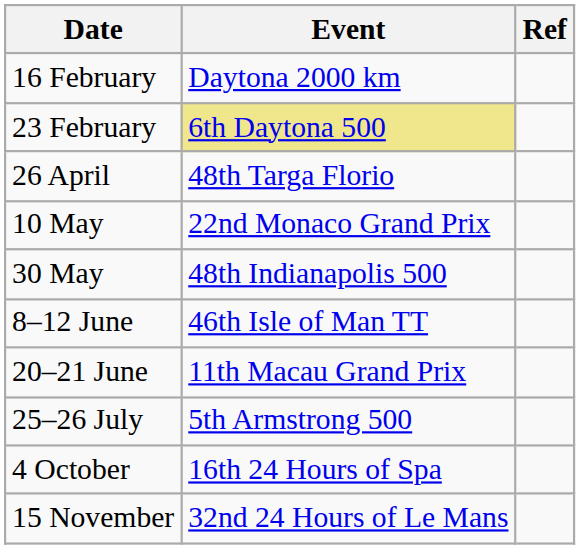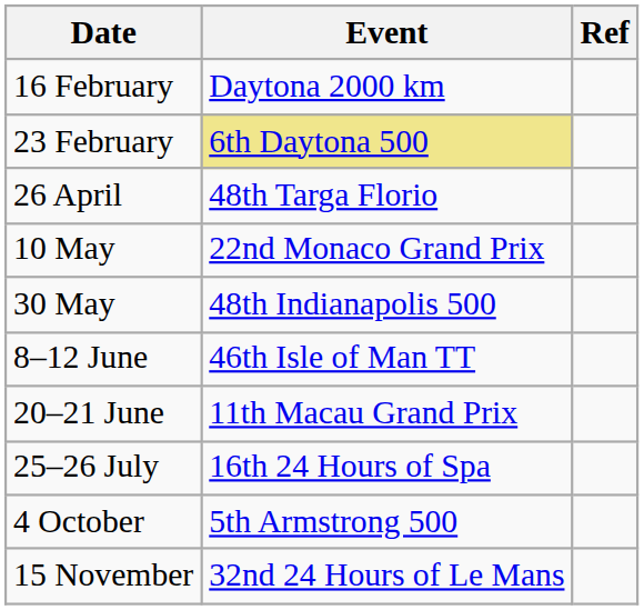 <table class="wikitable" style="font-size: 85%">
 <tr>
 <th>Date</th>
 <th>Event</th>
 <th>Ref</th>
 </tr>
 <tr>
 <td>16 February</td>
 <td><a href='#'>Daytona 2000 km</a></td>
 <td></td>
 </tr>
 <tr>
 <td>23 February</td>
 <td style="background: khaki;"><a href='#'>6th Daytona 500</a></td>
 <td></td>
 </tr>
 <tr>
 <td>26 April</td>
 <td><a href='#'>48th Targa Florio</a></td>
 <td></td>
 </tr>
 <tr>
 <td>10 May</td>
 <td><a href='#'>22nd Monaco Grand Prix</a></td>
 <td></td>
 </tr>
 <tr>
 <td>30 May</td>
 <td><a href='#'>48th Indianapolis 500</a></td>
 <td></td>
 </tr>
 <tr>
 <td>8–12 June</td>
 <td><a href='#'>46th Isle of Man TT</a></td>
 <td></td>
 </tr>
 <tr>
 <td>20–21 June</td>
 <td><a href='#'>11th Macau Grand Prix</a></td>
 <td></td>
 </tr>
 <tr>
 <td>25–26 July</td>
-<td><a href='#'>5th Armstrong 500</a></td>
+<td><a href='#'>16th 24 Hours of Spa</a></td>
 <td></td>
 </tr>
 <tr>
 <td>4 October</td>
-<td><a href='#'>16th 24 Hours of Spa</a></td>
+<td><a href='#'>5th Armstrong 500</a></td>
 <td></td>
 </tr>
 <tr>
 <td>15 November</td>
 <td><a href='#'>32nd 24 Hours of Le Mans</a></td>
 <td></td>
 </tr>
 </table>
